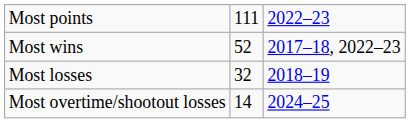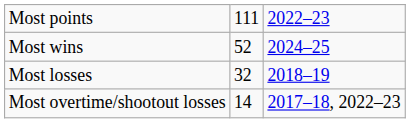 <table class="wikitable">
 <tr>
 <td>Most points</td>
 <td>111</td>
 <td><a href='#'>2022–23</a></td>
 </tr>
 <tr>
 <td>Most wins</td>
 <td>52</td>
-<td><a href='#'>2017–18</a>, 2022–23</td>
+<td><a href='#'>2024–25</a></td>
 </tr>
 <tr>
 <td>Most losses</td>
 <td>32</td>
 <td><a href='#'>2018–19</a></td>
 </tr>
 <tr>
 <td>Most overtime/shootout losses</td>
 <td>14</td>
-<td><a href='#'>2024–25</a></td>
+<td><a href='#'>2017–18</a>, 2022–23</td>
 </tr>
 </table>
